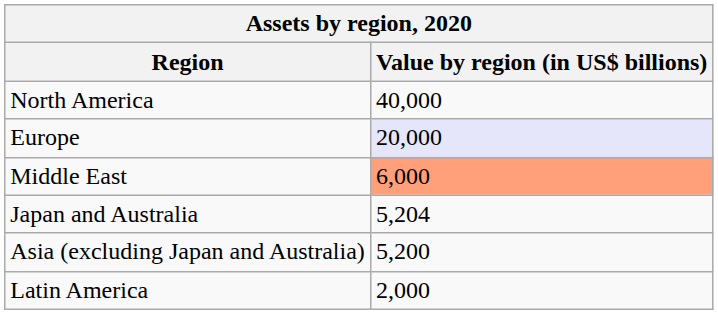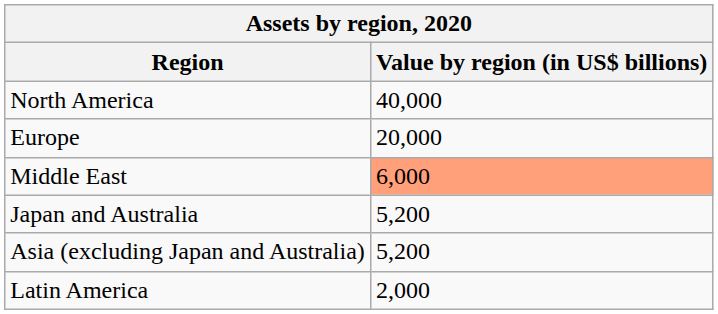 <table class="wikitable">
 <tr>
 <th colspan=3>Assets by region, 2020</th>
 </tr>
 <tr>
 <th>Region</th>
 <th>Value by region (in US$ billions)</th>
 </tr>
 <tr>
 <td>North America</td>
 <td>40,000</td>
 </tr>
 <tr>
 <td>Europe</td>
-<td style="background: lavender;">20,000</td>
+<td>20,000</td>
 </tr>
 <tr>
 <td>Middle East</td>
 <td style="background: lightsalmon;">6,000</td>
 </tr>
 <tr>
 <td>Japan and Australia</td>
-<td>5,204</td>
+<td>5,200</td>
 </tr>
 <tr>
 <td>Asia (excluding Japan and Australia)</td>
 <td>5,200</td>
 </tr>
 <tr>
 <td>Latin America</td>
 <td>2,000</td>
 </tr>
 </table>
